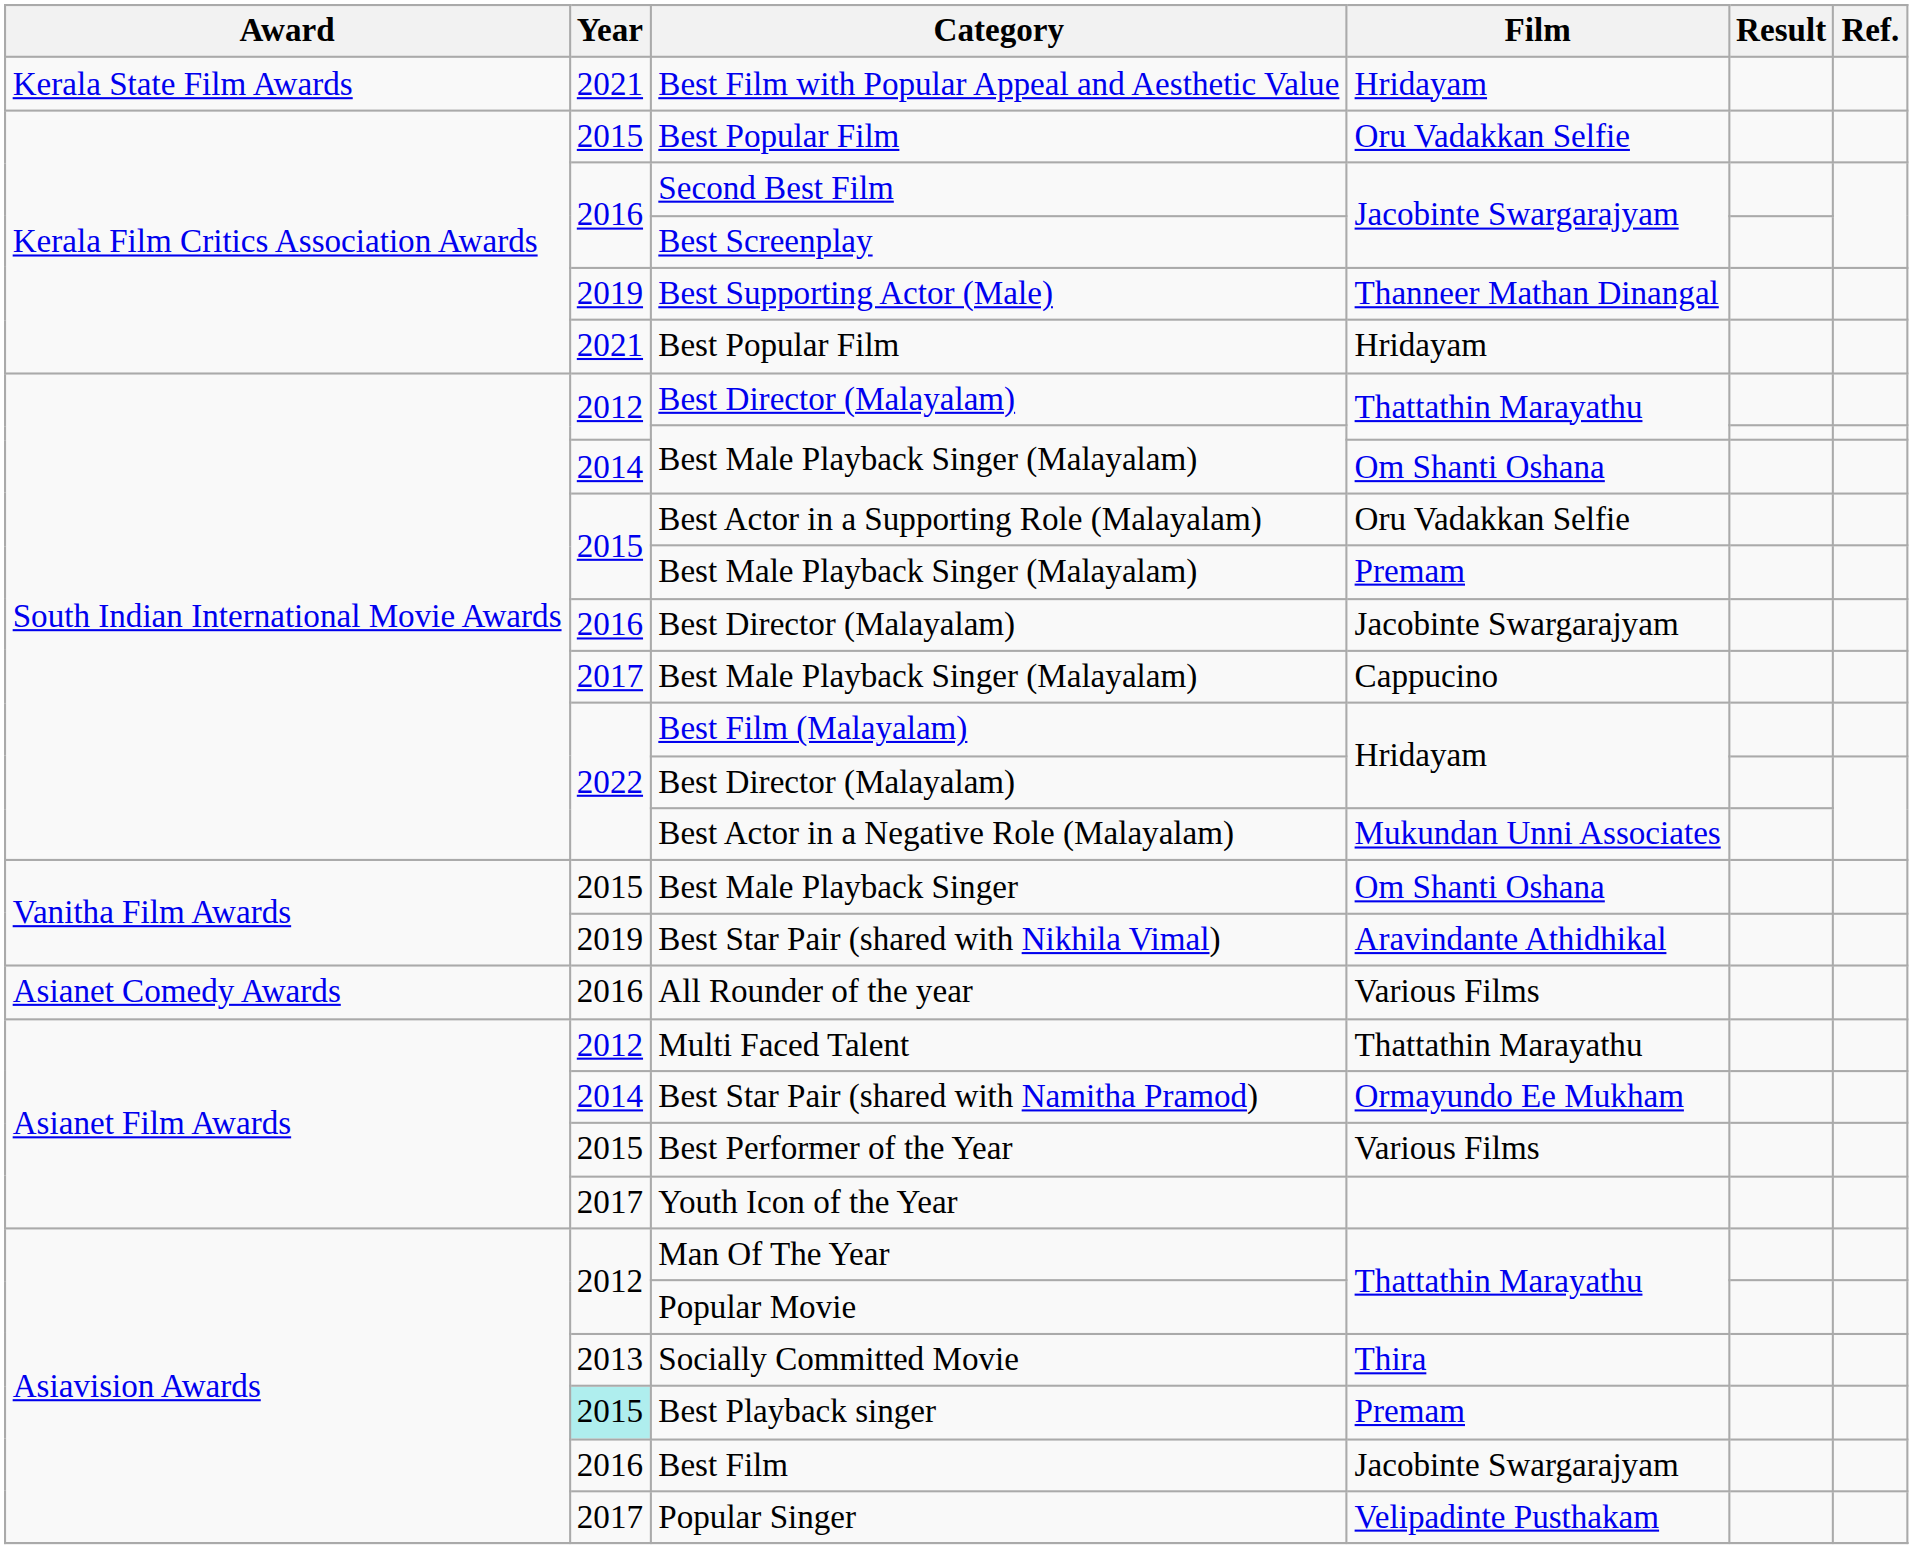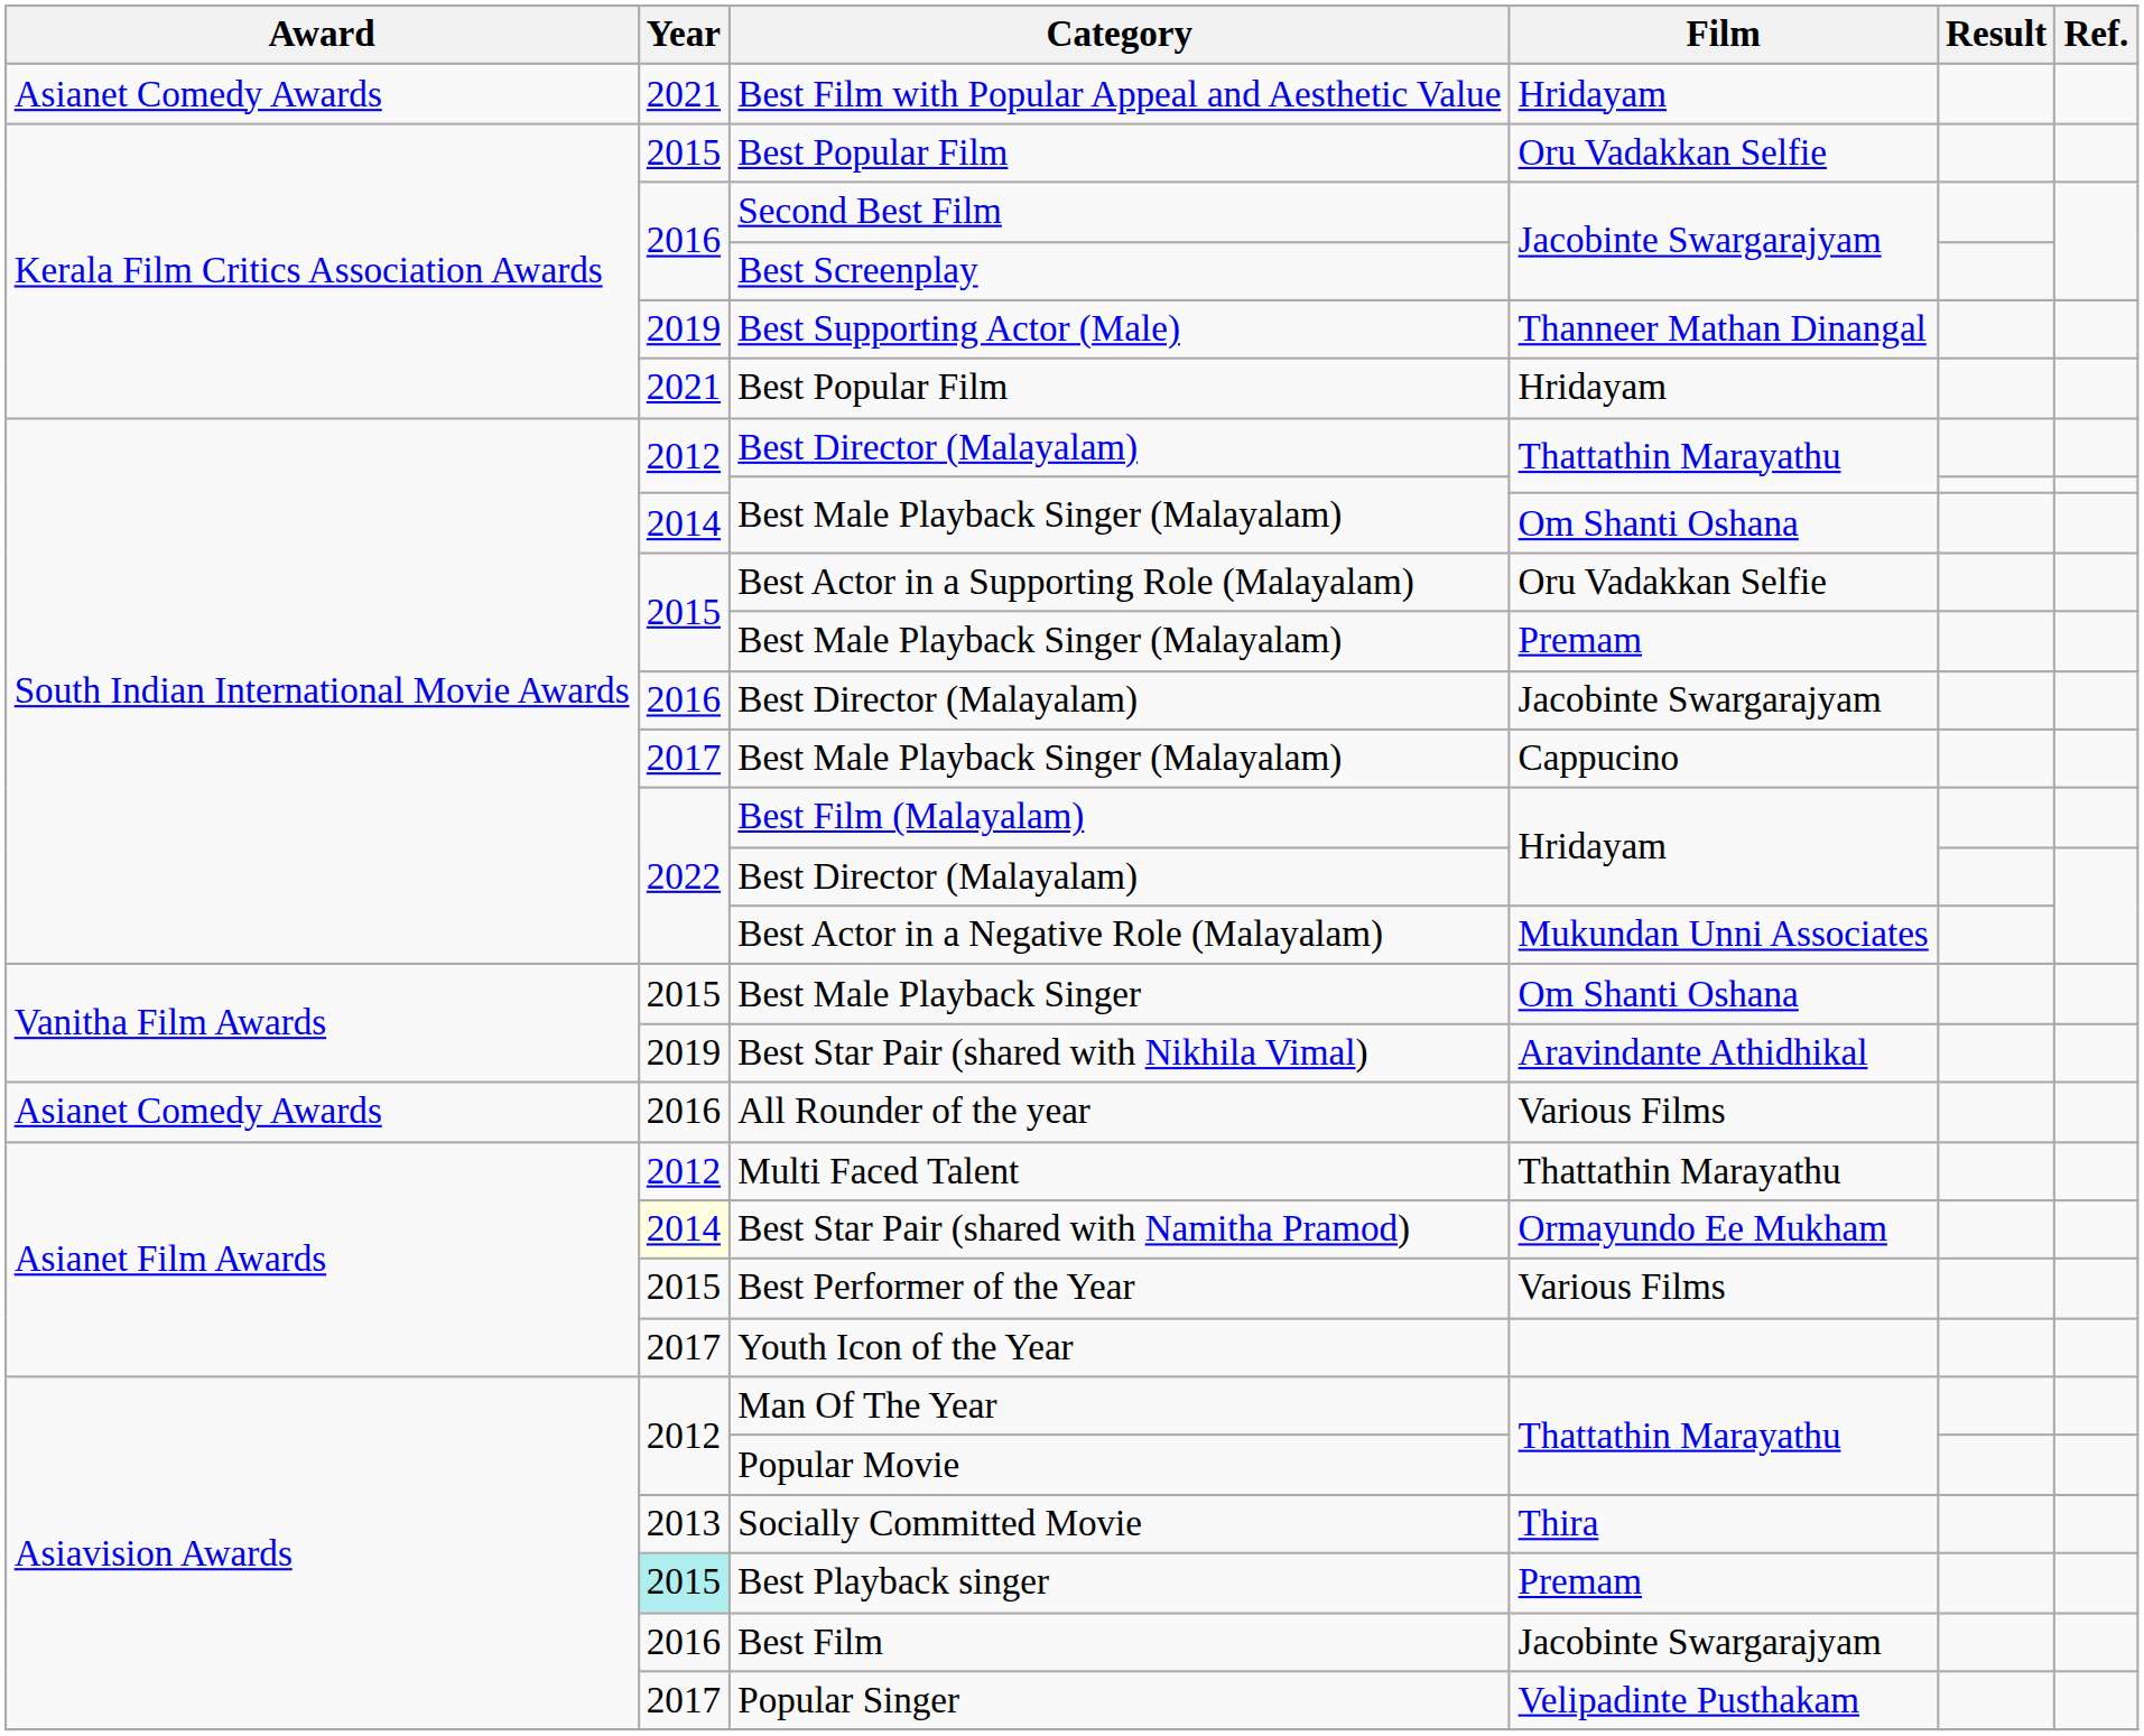 <table class="wikitable sortable">
 <tr>
 <th>Award</th>
 <th>Year</th>
 <th>Category</th>
 <th>Film</th>
 <th>Result</th>
 <th>Ref.</th>
 </tr>
 <tr>
-<td><a href='#'>Kerala State Film Awards</a></td>
+<td><a href='#'>Asianet Comedy Awards</a></td>
 <td><a href='#'>2021</a></td>
 <td><a href='#'>Best Film with Popular Appeal and Aesthetic Value</a></td>
 <td><a href='#'>Hridayam</a></td>
 <td></td>
 <td></td>
 </tr>
 <tr>
 <td rowspan=5><a href='#'>Kerala Film Critics Association Awards</a></td>
 <td><a href='#'>2015</a></td>
 <td><a href='#'>Best Popular Film</a></td>
 <td><a href='#'>Oru Vadakkan Selfie</a></td>
 <td></td>
 <td></td>
 </tr>
 <tr>
 <td rowspan=2><a href='#'>2016</a></td>
 <td><a href='#'>Second Best Film</a></td>
 <td rowspan=2><a href='#'>Jacobinte Swargarajyam</a></td>
 <td></td>
 <td rowspan=2></td>
 </tr>
 <tr>
 <td><a href='#'>Best Screenplay</a></td>
 <td></td>
 </tr>
 <tr>
 <td><a href='#'>2019</a></td>
 <td><a href='#'>Best Supporting Actor (Male)</a></td>
 <td><a href='#'>Thanneer Mathan Dinangal</a></td>
 <td></td>
 <td></td>
 </tr>
 <tr>
 <td><a href='#'>2021</a></td>
 <td>Best Popular Film</td>
 <td>Hridayam</td>
 <td></td>
 <td></td>
 </tr>
 <tr>
 <td rowspan=10><a href='#'>South Indian International Movie Awards</a></td>
 <td rowspan=2><a href='#'>2012</a></td>
 <td><a href='#'>Best Director (Malayalam)</a></td>
 <td rowspan="2"><a href='#'>Thattathin Marayathu</a></td>
 <td></td>
 <td></td>
 </tr>
 <tr>
 <td rowspan="2">Best Male Playback Singer (Malayalam)</td>
 <td></td>
 <td></td>
 </tr>
 <tr>
 <td><a href='#'>2014</a></td>
 <td><a href='#'>Om Shanti Oshana</a></td>
 <td></td>
 <td></td>
 </tr>
 <tr>
 <td rowspan="2"><a href='#'>2015</a></td>
 <td>Best Actor in a Supporting Role (Malayalam)</td>
 <td>Oru Vadakkan Selfie</td>
 <td></td>
 <td></td>
 </tr>
 <tr>
 <td>Best Male Playback Singer (Malayalam)</td>
 <td><a href='#'>Premam</a></td>
 <td></td>
 <td></td>
 </tr>
 <tr>
 <td><a href='#'>2016</a></td>
 <td>Best Director (Malayalam)</td>
 <td>Jacobinte Swargarajyam</td>
 <td></td>
 <td></td>
 </tr>
 <tr>
 <td><a href='#'>2017</a></td>
 <td>Best Male Playback Singer (Malayalam)</td>
 <td>Cappucino</td>
 <td></td>
 <td></td>
 </tr>
 <tr>
 <td rowspan=3><a href='#'>2022</a></td>
 <td><a href='#'>Best Film (Malayalam)</a></td>
 <td rowspan=2>Hridayam</td>
 <td></td>
 <td></td>
 </tr>
 <tr>
 <td>Best Director (Malayalam)</td>
 <td></td>
 <td rowspan=2></td>
 </tr>
 <tr>
 <td>Best Actor in a Negative Role (Malayalam)</td>
 <td><a href='#'>Mukundan Unni Associates</a></td>
 <td></td>
 </tr>
 <tr>
 <td rowspan=2><a href='#'>Vanitha Film Awards</a></td>
 <td>2015</td>
 <td>Best Male Playback Singer</td>
 <td><a href='#'>Om Shanti Oshana</a></td>
 <td></td>
 <td></td>
 </tr>
 <tr>
 <td>2019</td>
 <td>Best Star Pair (shared with <a href='#'>Nikhila Vimal</a>)</td>
 <td><a href='#'>Aravindante Athidhikal</a></td>
 <td></td>
 <td></td>
 </tr>
 <tr>
 <td><a href='#'>Asianet Comedy Awards</a></td>
 <td>2016</td>
 <td>All Rounder of the year</td>
 <td>Various Films</td>
 <td></td>
 </tr>
 <tr>
 <td rowspan=4><a href='#'>Asianet Film Awards</a></td>
 <td><a href='#'>2012</a></td>
 <td>Multi Faced Talent</td>
 <td>Thattathin Marayathu</td>
 <td></td>
 <td></td>
 </tr>
 <tr>
-<td><a href='#'>2014</a></td>
+<td style="background: lightyellow;"><a href='#'>2014</a></td>
 <td>Best Star Pair (shared with <a href='#'>Namitha Pramod</a>)</td>
 <td><a href='#'>Ormayundo Ee Mukham</a></td>
 <td></td>
 <td></td>
 </tr>
 <tr>
 <td>2015</td>
 <td>Best Performer of the Year</td>
 <td>Various Films</td>
 <td></td>
 <td></td>
 </tr>
 <tr>
 <td>2017</td>
 <td>Youth Icon of the Year</td>
 <td></td>
 <td></td>
 <td></td>
 </tr>
 <tr>
 <td rowspan=6><a href='#'>Asiavision Awards</a></td>
 <td rowspan=2>2012</td>
 <td>Man Of The Year</td>
 <td rowspan="2"><a href='#'>Thattathin Marayathu</a></td>
 <td></td>
 <td></td>
 </tr>
 <tr>
 <td>Popular Movie</td>
 <td></td>
 <td></td>
 </tr>
 <tr>
 <td>2013</td>
 <td>Socially Committed Movie</td>
 <td><a href='#'>Thira</a></td>
 <td></td>
 <td></td>
 </tr>
 <tr>
 <td style="background: paleturquoise;">2015</td>
 <td>Best Playback singer</td>
 <td><a href='#'>Premam</a></td>
 <td></td>
 <td></td>
 </tr>
 <tr>
 <td>2016</td>
 <td>Best Film</td>
 <td>Jacobinte Swargarajyam</td>
 <td></td>
 <td></td>
 </tr>
 <tr>
 <td>2017</td>
 <td>Popular Singer</td>
 <td><a href='#'>Velipadinte Pusthakam</a></td>
 <td></td>
 <td></td>
 </tr>
 <tr>
 </tr>
 </table>
